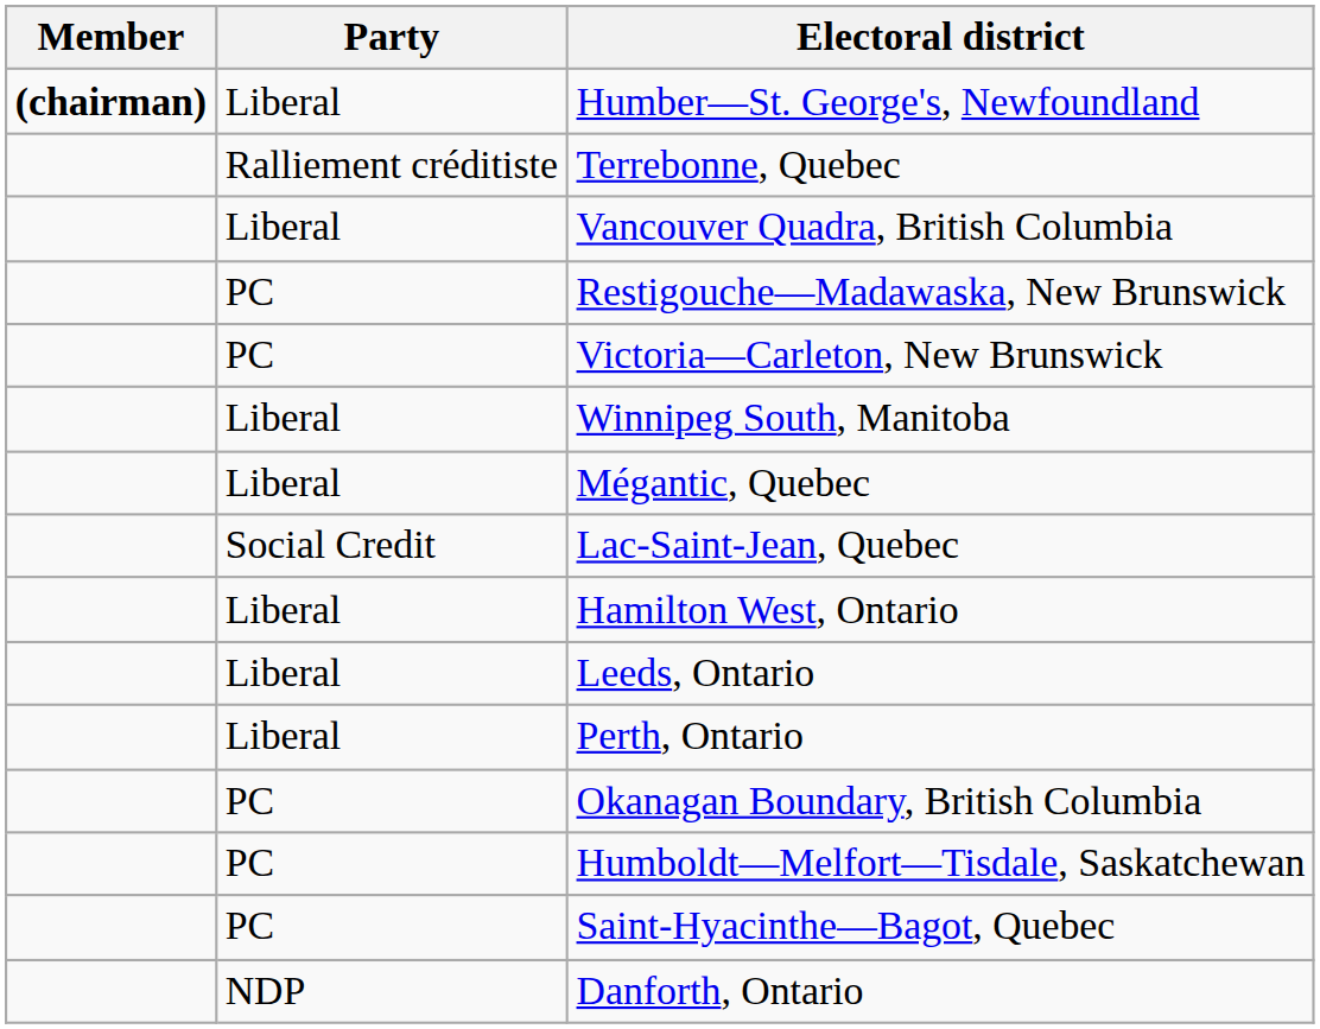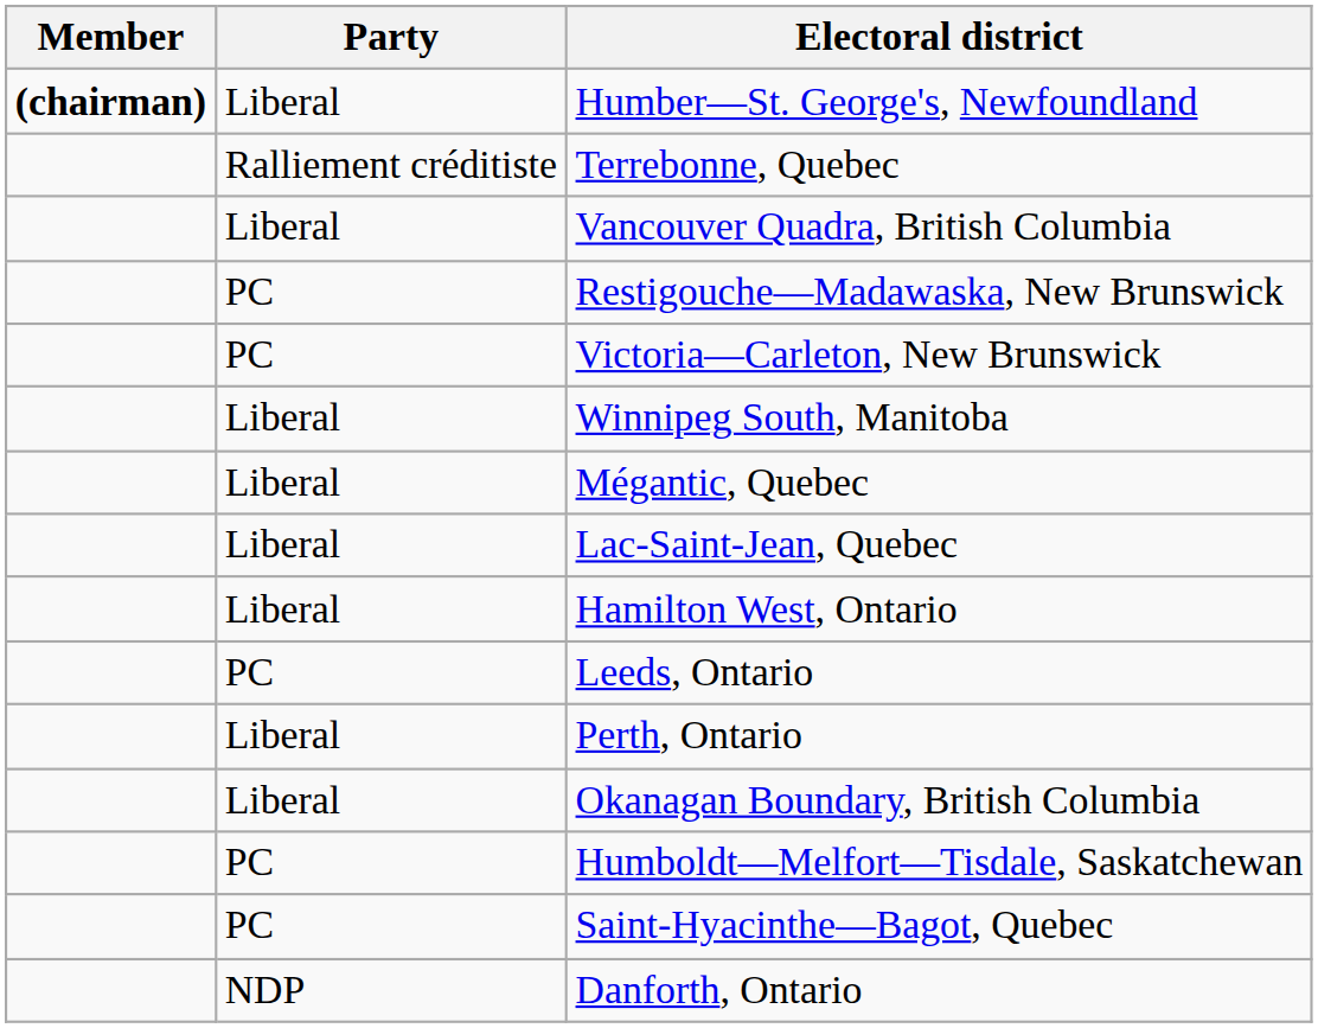 <table class="wikitable sortable">
 <tr>
 <th>Member</th>
 <th>Party</th>
 <th>Electoral district</th>
 </tr>
 <tr>
 <td><strong> (chairman)</strong></td>
 <td>Liberal</td>
 <td><a href='#'>Humber—St. George's</a>, <a href='#'>Newfoundland</a></td>
 </tr>
 <tr>
 <td></td>
 <td>Ralliement créditiste</td>
 <td><a href='#'>Terrebonne</a>, Quebec</td>
 </tr>
 <tr>
 <td></td>
 <td>Liberal</td>
 <td><a href='#'>Vancouver Quadra</a>, British Columbia</td>
 </tr>
 <tr>
 <td></td>
 <td>PC</td>
 <td><a href='#'>Restigouche—Madawaska</a>, New Brunswick</td>
 </tr>
 <tr>
 <td></td>
 <td>PC</td>
 <td><a href='#'>Victoria—Carleton</a>, New Brunswick</td>
 </tr>
 <tr>
 <td></td>
 <td>Liberal</td>
 <td><a href='#'>Winnipeg South</a>, Manitoba</td>
 </tr>
 <tr>
 <td></td>
 <td>Liberal</td>
 <td><a href='#'>Mégantic</a>, Quebec</td>
 </tr>
 <tr>
 <td></td>
-<td>Social Credit</td>
+<td>Liberal</td>
 <td><a href='#'>Lac-Saint-Jean</a>, Quebec</td>
 </tr>
 <tr>
 <td></td>
 <td>Liberal</td>
 <td><a href='#'>Hamilton West</a>, Ontario</td>
 </tr>
 <tr>
 <td></td>
-<td>Liberal</td>
+<td>PC</td>
 <td><a href='#'>Leeds</a>, Ontario</td>
 </tr>
 <tr>
 <td></td>
 <td>Liberal</td>
 <td><a href='#'>Perth</a>, Ontario</td>
 </tr>
 <tr>
 <td></td>
-<td>PC</td>
+<td>Liberal</td>
 <td><a href='#'>Okanagan Boundary</a>, British Columbia</td>
 </tr>
 <tr>
 <td></td>
 <td>PC</td>
 <td><a href='#'>Humboldt—Melfort—Tisdale</a>, Saskatchewan</td>
 </tr>
 <tr>
 <td></td>
 <td>PC</td>
 <td><a href='#'>Saint-Hyacinthe—Bagot</a>, Quebec</td>
 </tr>
 <tr>
 <td></td>
 <td>NDP</td>
 <td><a href='#'>Danforth</a>, Ontario</td>
 </tr>
 </table>
